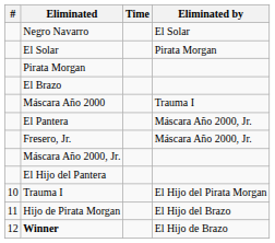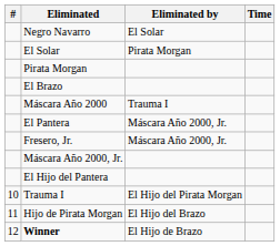 <table style="font-size: 85%" class="wikitable sortable">
 <tr>
 <th><strong>#</strong></th>
 <th><strong>Eliminated</strong></th>
+<th><strong>Eliminated by</strong></th>
 <th><strong>Time</strong></th>
-<th><strong>Eliminated by</strong></th>
 </tr>
 <tr>
 <td></td>
 <td>Negro Navarro</td>
+<td>El Solar</td>
 <td></td>
-<td>El Solar</td>
 </tr>
 <tr>
 <td></td>
 <td>El Solar</td>
+<td>Pirata Morgan</td>
 <td></td>
-<td>Pirata Morgan</td>
 </tr>
 <tr>
 <td></td>
 <td>Pirata Morgan</td>
+<td> </td>
 <td></td>
-<td> </td>
 </tr>
 <tr>
 <td></td>
 <td>El Brazo</td>
+<td> </td>
 <td></td>
-<td> </td>
 </tr>
 <tr>
 <td></td>
 <td>Máscara Año 2000</td>
+<td>Trauma I</td>
 <td></td>
-<td>Trauma I</td>
 </tr>
 <tr>
 <td></td>
 <td>El Pantera</td>
+<td>Máscara Año 2000, Jr.</td>
 <td></td>
-<td>Máscara Año 2000, Jr.</td>
 </tr>
 <tr>
 <td></td>
 <td>Fresero, Jr.</td>
+<td>Máscara Año 2000, Jr.</td>
 <td></td>
-<td>Máscara Año 2000, Jr.</td>
 </tr>
 <tr>
 <td></td>
 <td>Máscara Año 2000, Jr.</td>
+<td> </td>
 <td></td>
-<td> </td>
 </tr>
 <tr>
 <td></td>
 <td>El Hijo del Pantera</td>
+<td> </td>
 <td></td>
-<td> </td>
 </tr>
 <tr>
 <td>10</td>
 <td>Trauma I</td>
+<td>El Hijo del Pirata Morgan</td>
 <td></td>
-<td>El Hijo del Pirata Morgan</td>
 </tr>
 <tr>
 <td>11</td>
 <td>Hijo de Pirata Morgan</td>
+<td>El Hijo del Brazo</td>
 <td></td>
-<td>El Hijo del Brazo</td>
 </tr>
 <tr>
 <td>12</td>
 <td><strong>Winner</strong></td>
+<td>El Hijo de Brazo</td>
 <td></td>
-<td>El Hijo de Brazo</td>
 </tr>
 </table>
